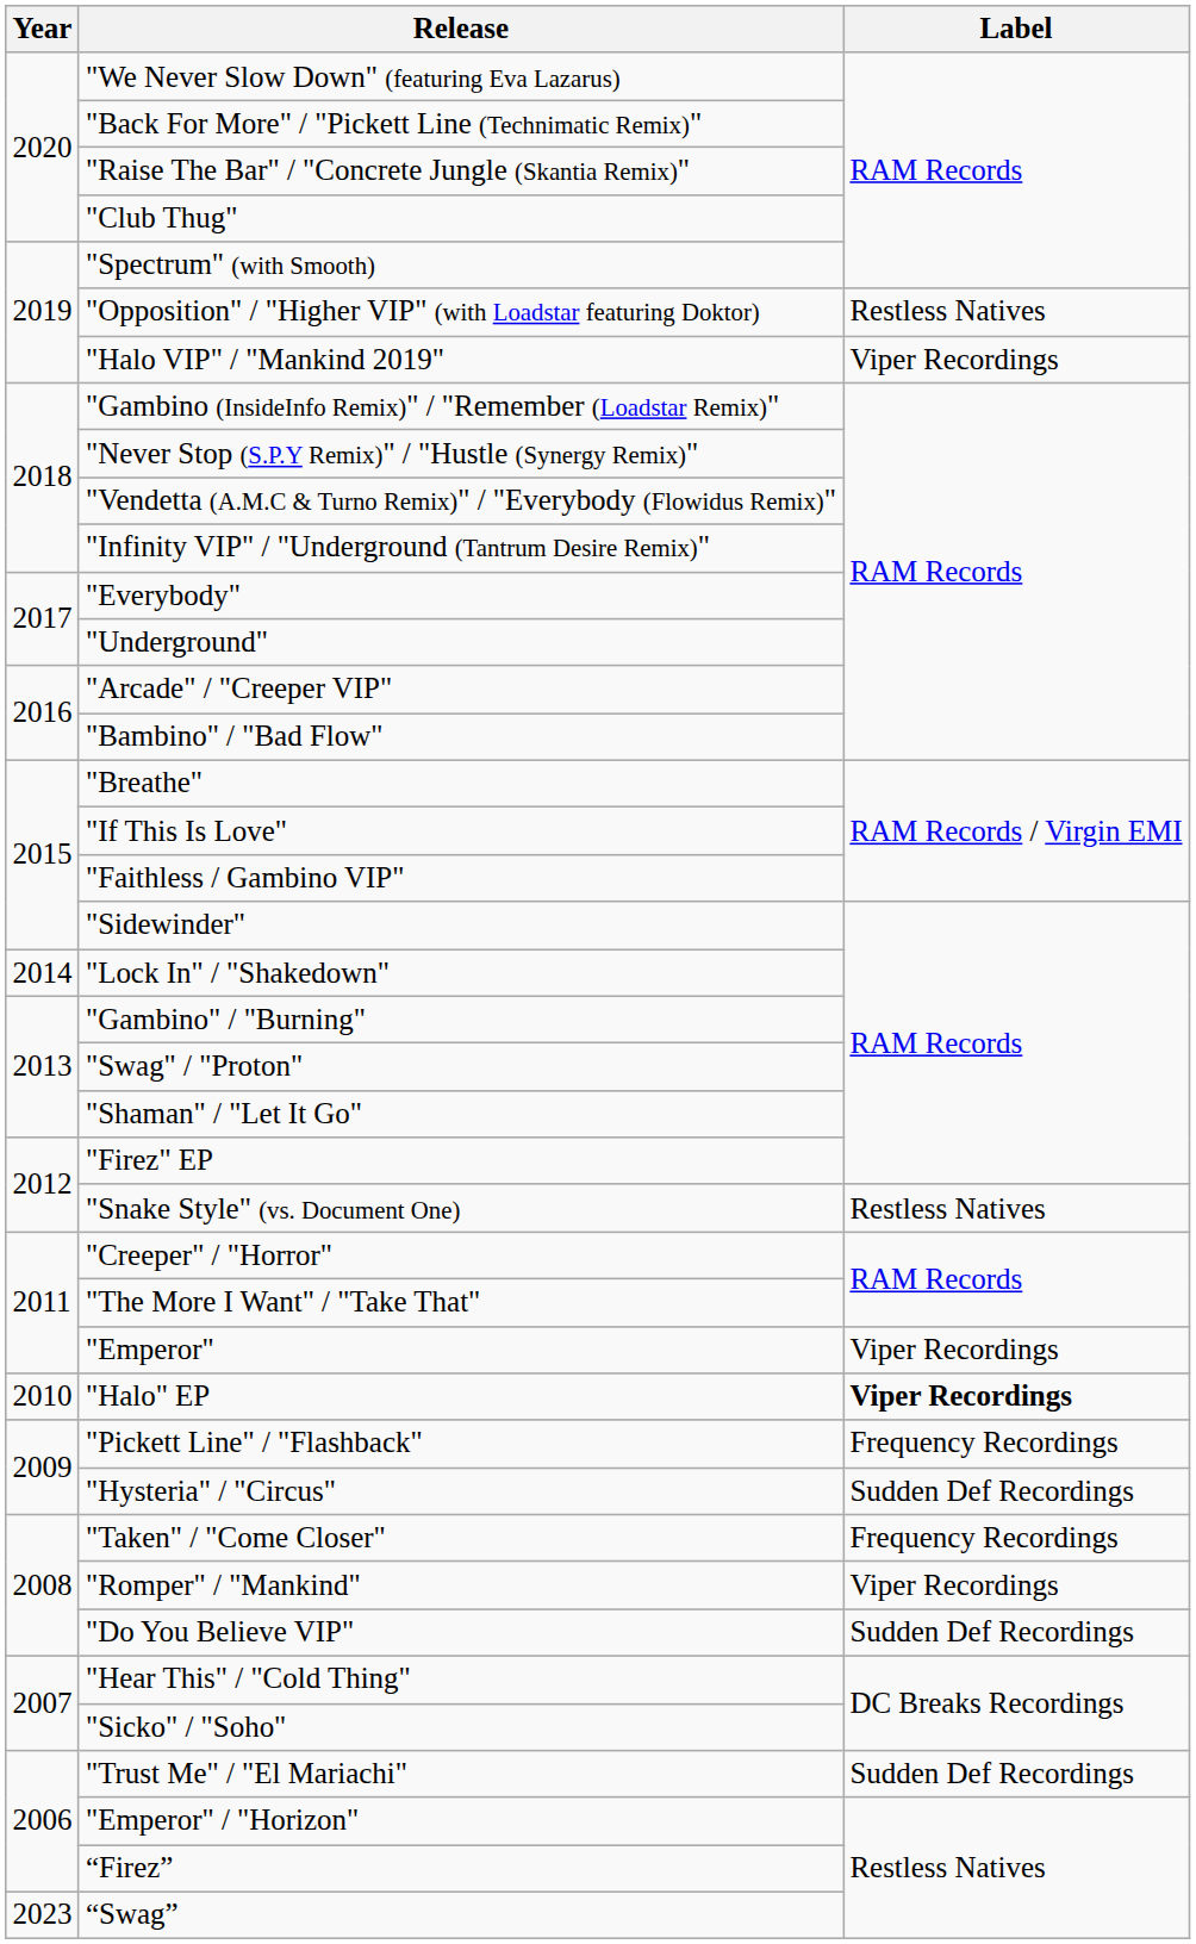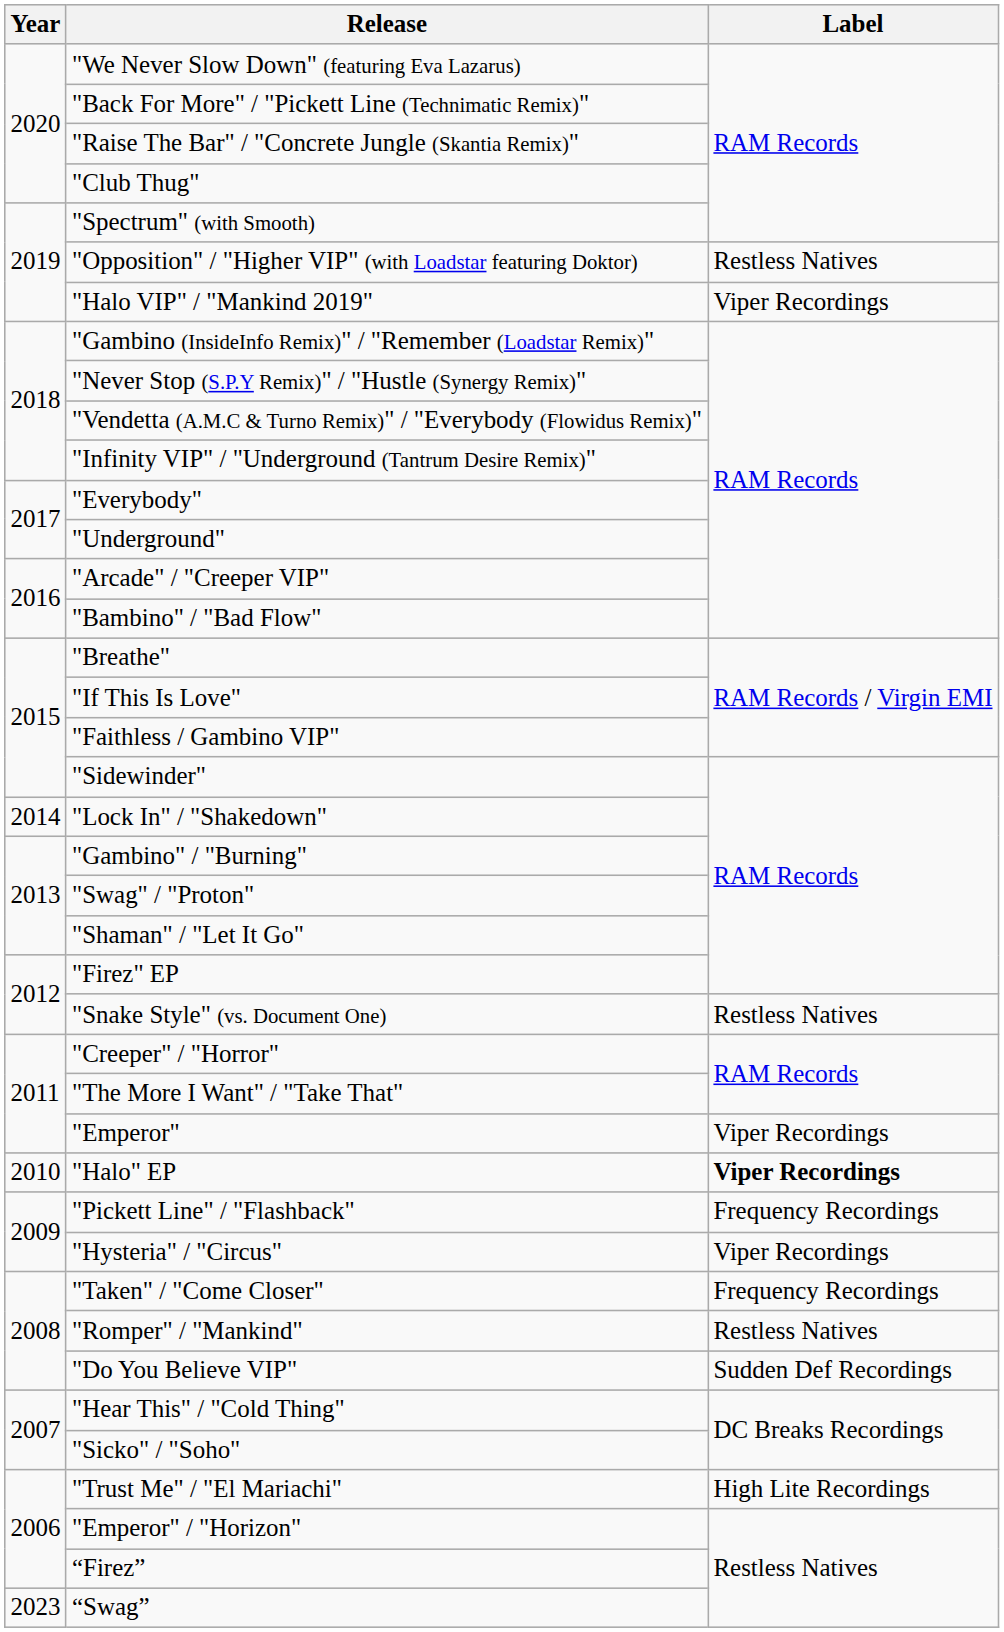 <table class="wikitable">
 <tr>
 <th>Year</th>
 <th>Release</th>
 <th>Label</th>
 </tr>
 <tr>
 <td rowspan="4">2020</td>
 <td>"We Never Slow Down" <small>(featuring Eva Lazarus)</small></td>
 <td rowspan="5"><a href='#'>RAM Records</a></td>
 </tr>
 <tr>
 <td>"Back For More" / "Pickett Line <small>(Technimatic Remix)</small>"</td>
 </tr>
 <tr>
 <td>"Raise The Bar" / "Concrete Jungle <small>(Skantia Remix)</small>"</td>
 </tr>
 <tr>
 <td>"Club Thug"</td>
 </tr>
 <tr>
 <td rowspan="3">2019</td>
 <td>"Spectrum" <small>(with Smooth)</small></td>
 </tr>
 <tr>
 <td>"Opposition" / "Higher VIP" <small>(with <a href='#'>Loadstar</a> featuring Doktor)</small></td>
 <td>Restless Natives</td>
 </tr>
 <tr>
 <td>"Halo VIP" / "Mankind 2019"</td>
 <td>Viper Recordings</td>
 </tr>
 <tr>
 <td rowspan="4">2018</td>
 <td>"Gambino <small>(InsideInfo Remix)</small>" / "Remember <small>(<a href='#'>Loadstar</a> Remix)</small>"</td>
 <td rowspan="8"><a href='#'>RAM Records</a></td>
 </tr>
 <tr>
 <td>"Never Stop <small>(<a href='#'>S.P.Y</a> Remix)</small>" / "Hustle <small>(Synergy Remix)</small>"</td>
 </tr>
 <tr>
 <td>"Vendetta <small>(A.M.C & Turno Remix)</small>" / "Everybody <small>(Flowidus Remix)</small>"</td>
 </tr>
 <tr>
 <td>"Infinity VIP" / "Underground <small>(Tantrum Desire Remix)</small>"</td>
 </tr>
 <tr>
 <td rowspan="2">2017</td>
 <td>"Everybody"</td>
 </tr>
 <tr>
 <td>"Underground"</td>
 </tr>
 <tr>
 <td rowspan="2">2016</td>
 <td>"Arcade" / "Creeper VIP"</td>
 </tr>
 <tr>
 <td>"Bambino" / "Bad Flow"</td>
 </tr>
 <tr>
 <td rowspan="4">2015</td>
 <td>"Breathe"</td>
 <td rowspan="3"><a href='#'>RAM Records</a> / <a href='#'>Virgin EMI</a></td>
 </tr>
 <tr>
 <td>"If This Is Love"</td>
 </tr>
 <tr>
 <td>"Faithless / Gambino VIP"</td>
 </tr>
 <tr>
 <td>"Sidewinder"</td>
 <td rowspan="6"><a href='#'>RAM Records</a></td>
 </tr>
 <tr>
 <td>2014</td>
 <td>"Lock In" / "Shakedown"</td>
 </tr>
 <tr>
 <td rowspan="3">2013</td>
 <td>"Gambino" / "Burning"</td>
 </tr>
 <tr>
 <td>"Swag" / "Proton"</td>
 </tr>
 <tr>
 <td>"Shaman" / "Let It Go"</td>
 </tr>
 <tr>
 <td rowspan="2">2012</td>
 <td>"Firez" EP</td>
 </tr>
 <tr>
 <td>"Snake Style" <small>(vs. Document One)</small></td>
 <td>Restless Natives</td>
 </tr>
 <tr>
 <td rowspan="3">2011</td>
 <td>"Creeper" / "Horror"</td>
 <td rowspan="2"><a href='#'>RAM Records</a></td>
 </tr>
 <tr>
 <td>"The More I Want" / "Take That"</td>
 </tr>
 <tr>
 <td>"Emperor"</td>
 <td>Viper Recordings</td>
 </tr>
 <tr>
 <td>2010</td>
 <td>"Halo" EP</td>
 <td><strong>Viper Recordings</strong></td>
 </tr>
 <tr>
 <td rowspan="2">2009</td>
 <td>"Pickett Line" / "Flashback"</td>
 <td>Frequency Recordings</td>
 </tr>
 <tr>
 <td>"Hysteria" / "Circus"</td>
-<td>Sudden Def Recordings</td>
+<td>Viper Recordings</td>
 </tr>
 <tr>
 <td rowspan="3">2008</td>
 <td>"Taken" / "Come Closer"</td>
 <td>Frequency Recordings</td>
 </tr>
 <tr>
 <td>"Romper" / "Mankind"</td>
-<td>Viper Recordings</td>
+<td>Restless Natives</td>
 </tr>
 <tr>
 <td>"Do You Believe VIP"</td>
 <td>Sudden Def Recordings</td>
 </tr>
 <tr>
 <td rowspan="2">2007</td>
 <td>"Hear This" / "Cold Thing"</td>
 <td rowspan="2">DC Breaks Recordings</td>
 </tr>
 <tr>
 <td>"Sicko" / "Soho"</td>
 </tr>
 <tr>
 <td rowspan="3">2006</td>
 <td>"Trust Me" / "El Mariachi"</td>
-<td>Sudden Def Recordings</td>
+<td>High Lite Recordings</td>
 </tr>
 <tr>
 <td>"Emperor" / "Horizon"</td>
 <td rowspan="3">Restless Natives</td>
 </tr>
 <tr>
 <td>“Firez”</td>
 </tr>
 <tr>
 <td>2023</td>
 <td>“Swag”</td>
 </tr>
 </table>
